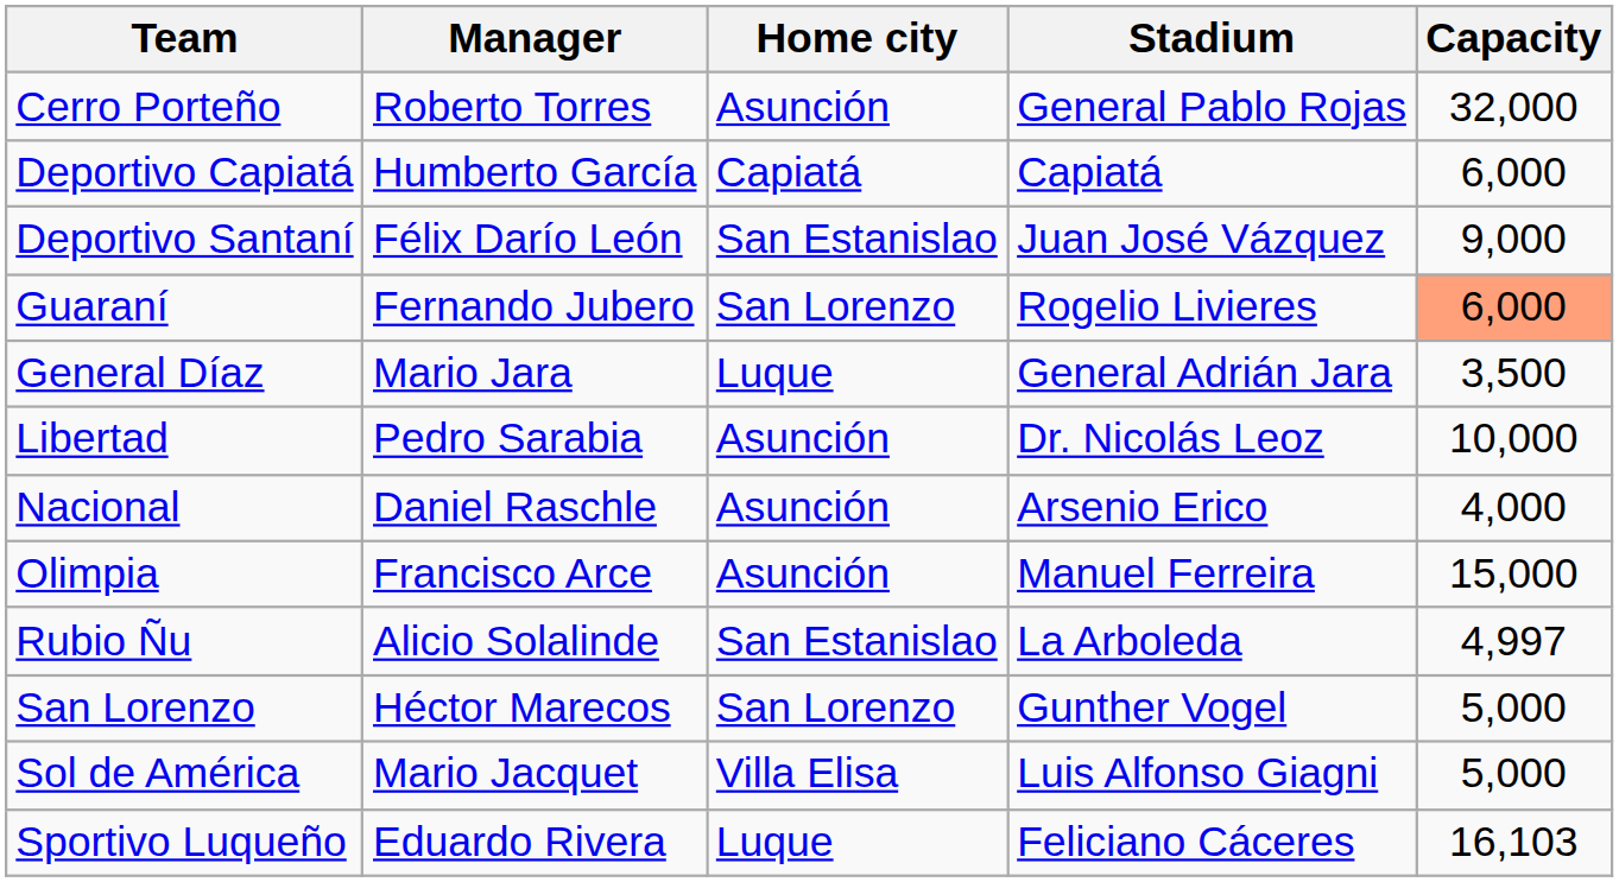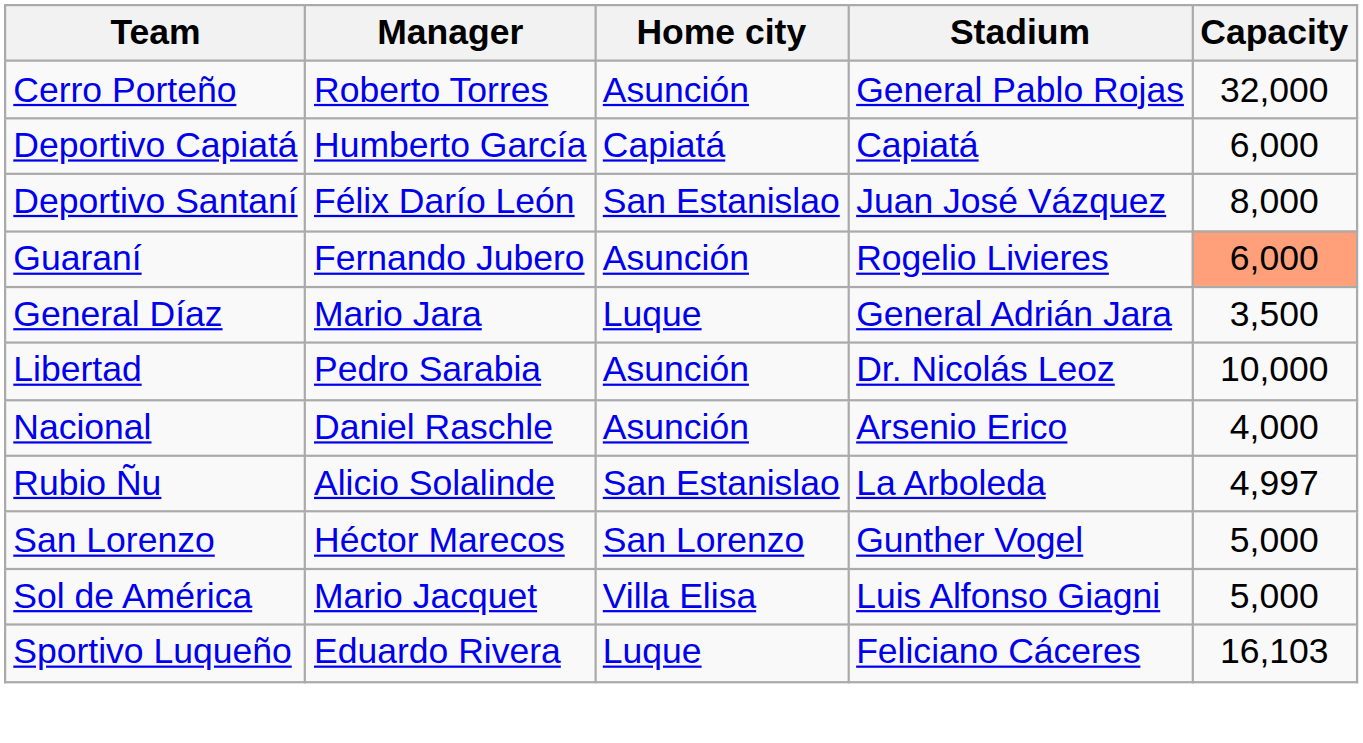 <table class="wikitable sortable">
 <tr>
 <th>Team</th>
 <th>Manager</th>
 <th>Home city</th>
 <th>Stadium</th>
 <th>Capacity</th>
 </tr>
 <tr>
 <td><a href='#'>Cerro Porteño</a></td>
 <td> <a href='#'>Roberto Torres</a></td>
 <td><a href='#'>Asunción</a></td>
 <td><a href='#'>General Pablo Rojas</a></td>
 <td align="center">32,000</td>
 </tr>
 <tr>
 <td><a href='#'>Deportivo Capiatá</a></td>
 <td> <a href='#'>Humberto García</a></td>
 <td><a href='#'>Capiatá</a></td>
 <td><a href='#'>Capiatá</a></td>
 <td align="center">6,000</td>
 </tr>
 <tr>
 <td><a href='#'>Deportivo Santaní</a></td>
 <td> <a href='#'>Félix Darío León</a></td>
 <td><a href='#'>San Estanislao</a></td>
 <td><a href='#'>Juan José Vázquez</a></td>
-<td align="center">9,000</td>
+<td align="center">8,000</td>
 </tr>
 <tr>
 <td><a href='#'>Guaraní</a></td>
 <td> <a href='#'>Fernando Jubero</a></td>
-<td><a href='#'>San Lorenzo</a></td>
+<td><a href='#'>Asunción</a></td>
 <td><a href='#'>Rogelio Livieres</a></td>
 <td align="center" style="background: lightsalmon;">6,000</td>
 </tr>
 <tr>
 <td><a href='#'>General Díaz</a></td>
 <td> <a href='#'>Mario Jara</a></td>
 <td><a href='#'>Luque</a></td>
 <td><a href='#'>General Adrián Jara</a></td>
 <td align="center">3,500</td>
 </tr>
 <tr>
 <td><a href='#'>Libertad</a></td>
 <td> <a href='#'>Pedro Sarabia</a></td>
 <td><a href='#'>Asunción</a></td>
 <td><a href='#'>Dr. Nicolás Leoz</a></td>
 <td align="center">10,000</td>
 </tr>
 <tr>
 <td><a href='#'>Nacional</a></td>
 <td> <a href='#'>Daniel Raschle</a></td>
 <td><a href='#'>Asunción</a></td>
 <td><a href='#'>Arsenio Erico</a></td>
 <td align="center">4,000</td>
-</tr>
-<tr>
-<td><a href='#'>Olimpia</a></td>
-<td> <a href='#'>Francisco Arce</a></td>
-<td><a href='#'>Asunción</a></td>
-<td><a href='#'>Manuel Ferreira</a></td>
-<td align="center">15,000</td>
 </tr>
 <tr>
 <td><a href='#'>Rubio Ñu</a></td>
 <td> <a href='#'>Alicio Solalinde</a></td>
 <td><a href='#'>San Estanislao</a></td>
 <td><a href='#'>La Arboleda</a></td>
 <td align="center">4,997</td>
 </tr>
 <tr>
 <td><a href='#'>San Lorenzo</a></td>
 <td> <a href='#'>Héctor Marecos</a></td>
 <td><a href='#'>San Lorenzo</a></td>
 <td><a href='#'>Gunther Vogel</a></td>
 <td align="center">5,000</td>
 </tr>
 <tr>
 <td><a href='#'>Sol de América</a></td>
 <td> <a href='#'>Mario Jacquet</a></td>
 <td><a href='#'>Villa Elisa</a></td>
 <td><a href='#'>Luis Alfonso Giagni</a></td>
 <td align="center">5,000</td>
 </tr>
 <tr>
 <td><a href='#'>Sportivo Luqueño</a></td>
 <td> <a href='#'>Eduardo Rivera</a></td>
 <td><a href='#'>Luque</a></td>
 <td><a href='#'>Feliciano Cáceres</a></td>
 <td align="center">16,103</td>
 </tr>
 </table>
